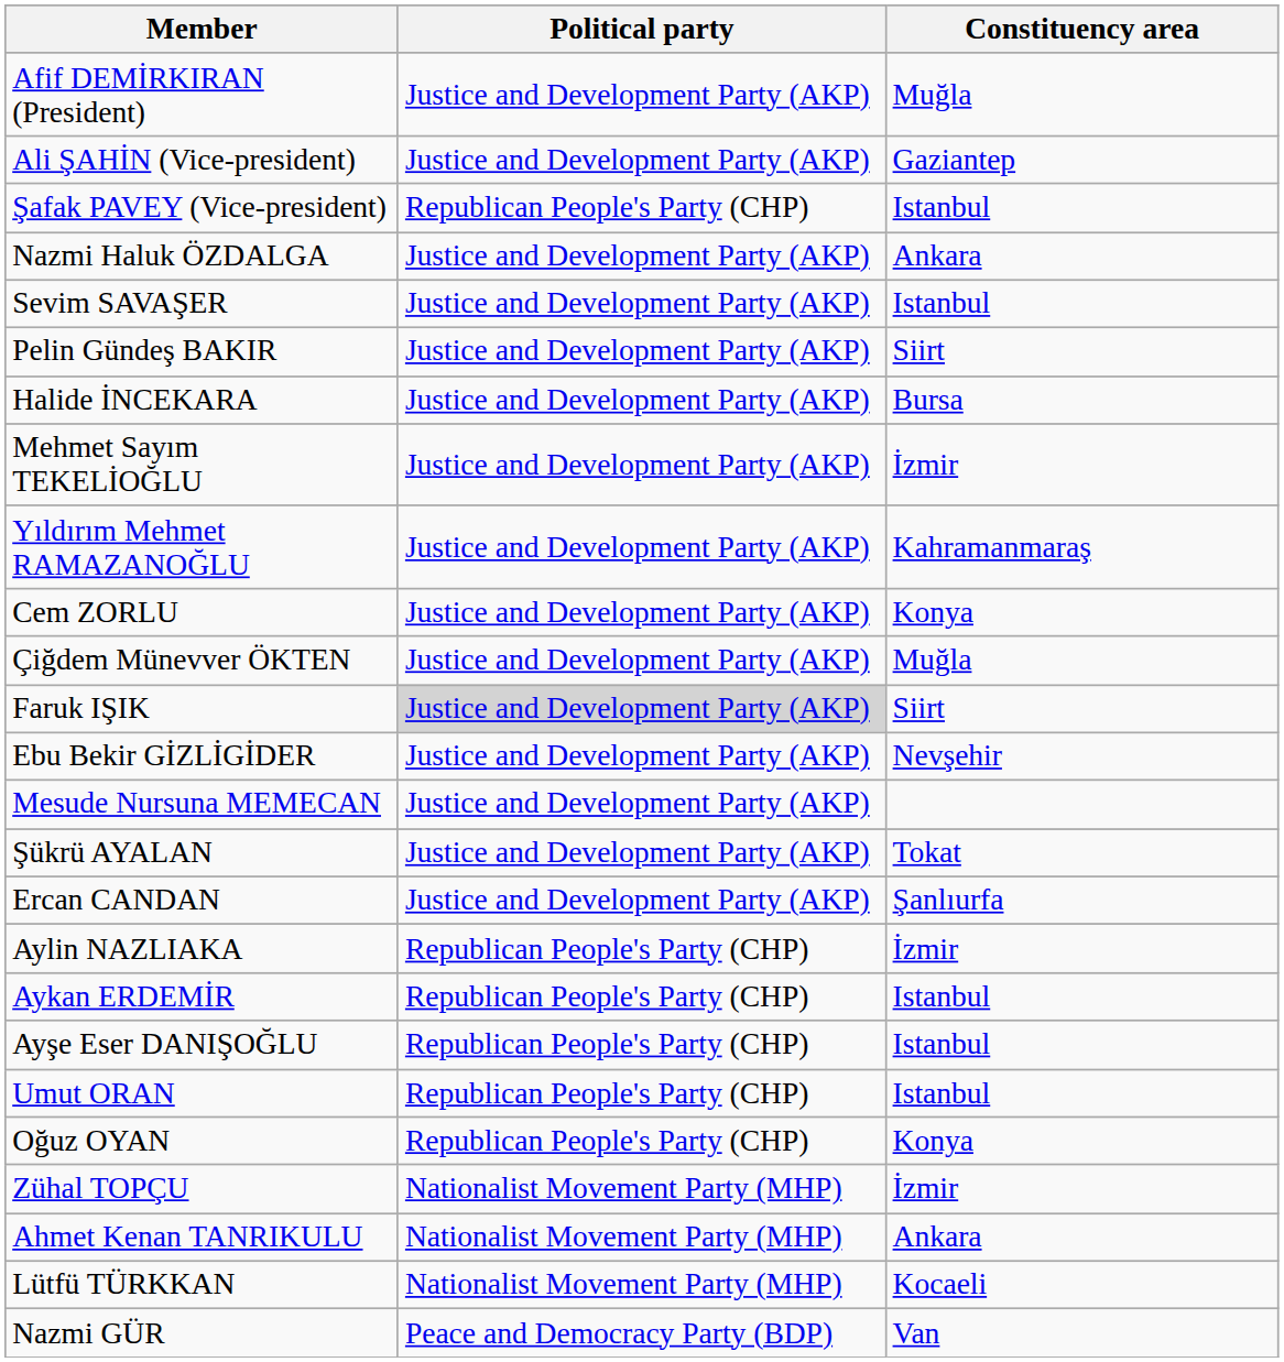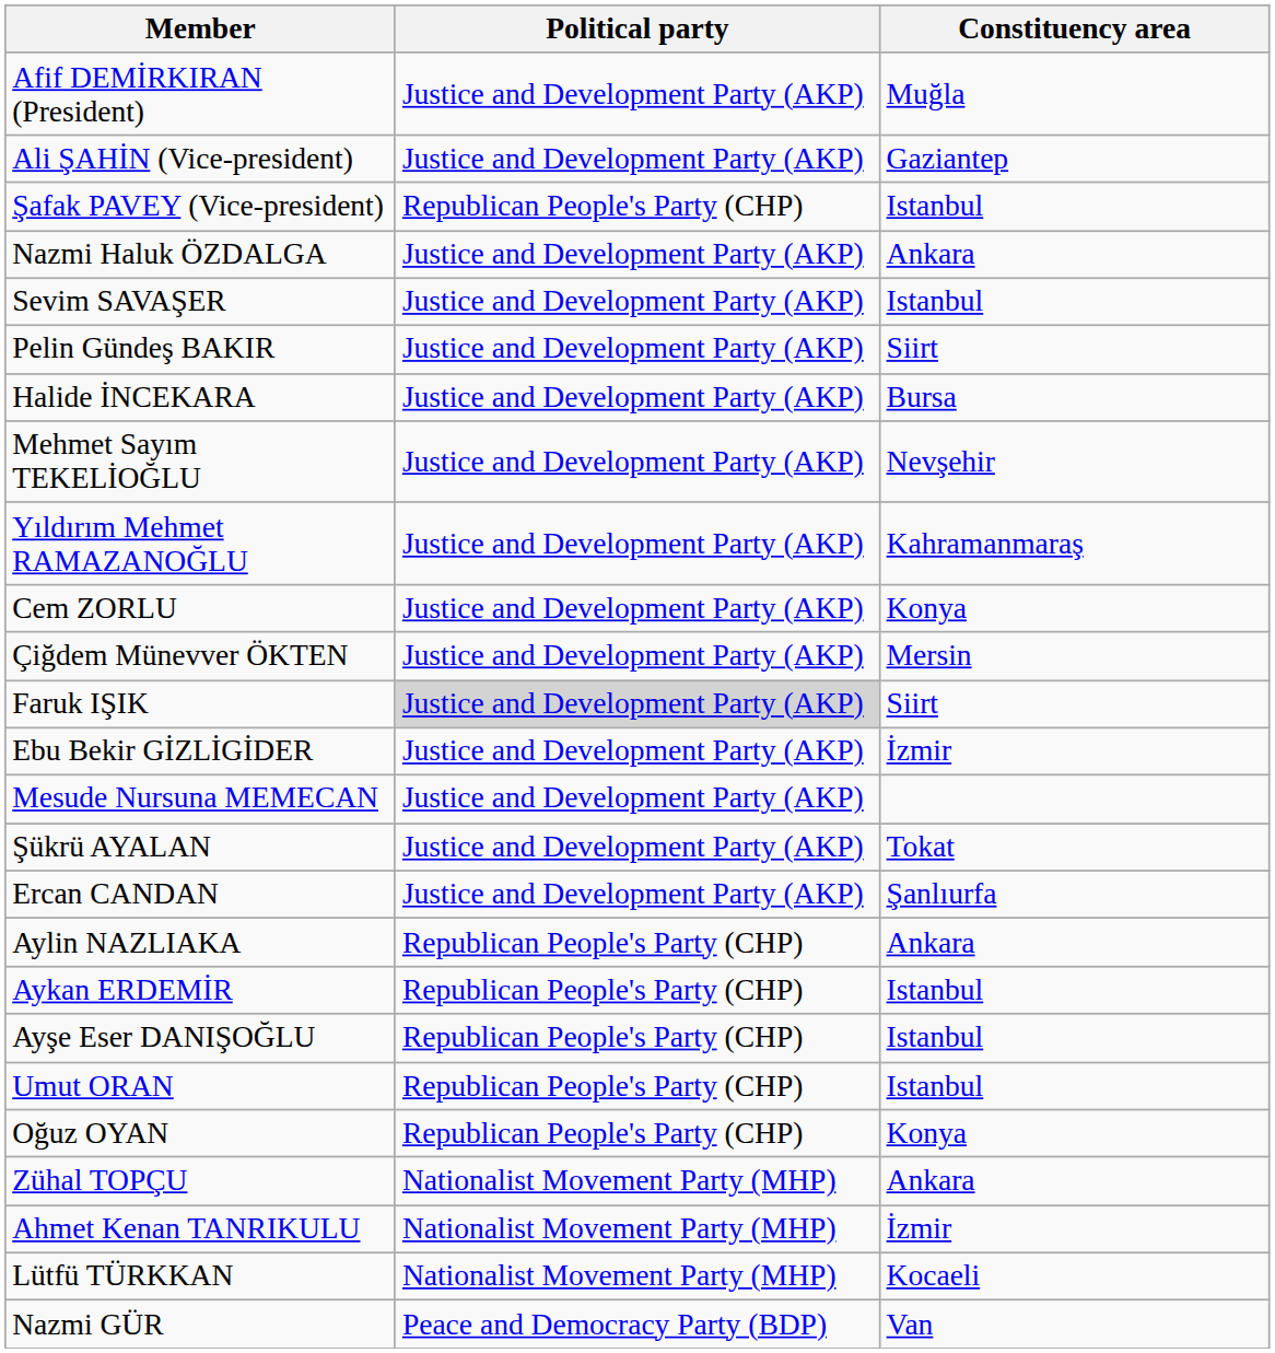 <table class="wikitable">
 <tr>
 <th style="width:200px;">Member</th>
 <th style="width:250px;">Political party</th>
 <th style="width:200px;">Constituency area</th>
 </tr>
 <tr>
 <td><a href='#'>Afif DEMİRKIRAN</a> (President)</td>
 <td><a href='#'>Justice and Development Party (AKP)</a></td>
 <td><a href='#'>Muğla</a></td>
 </tr>
 <tr>
 <td><a href='#'>Ali ŞAHİN</a> (Vice-president)</td>
 <td><a href='#'>Justice and Development Party (AKP)</a></td>
 <td><a href='#'>Gaziantep</a></td>
 </tr>
 <tr>
 <td><a href='#'>Şafak PAVEY</a> (Vice-president)</td>
 <td><a href='#'>Republican People's Party</a> (CHP)</td>
 <td><a href='#'>Istanbul</a></td>
 </tr>
 <tr>
 <td>Nazmi Haluk ÖZDALGA</td>
 <td><a href='#'>Justice and Development Party (AKP)</a></td>
 <td><a href='#'>Ankara</a></td>
 </tr>
 <tr>
 <td>Sevim SAVAŞER</td>
 <td><a href='#'>Justice and Development Party (AKP)</a></td>
 <td><a href='#'>Istanbul</a></td>
 </tr>
 <tr>
 <td>Pelin Gündeş BAKIR</td>
 <td><a href='#'>Justice and Development Party (AKP)</a></td>
 <td><a href='#'>Siirt</a></td>
 </tr>
 <tr>
 <td>Halide İNCEKARA</td>
 <td><a href='#'>Justice and Development Party (AKP)</a></td>
 <td><a href='#'>Bursa</a></td>
 </tr>
 <tr>
 <td>Mehmet Sayım TEKELİOĞLU</td>
 <td><a href='#'>Justice and Development Party (AKP)</a></td>
-<td><a href='#'>İzmir</a></td>
+<td><a href='#'>Nevşehir</a></td>
 </tr>
 <tr>
 <td><a href='#'>Yıldırım Mehmet RAMAZANOĞLU</a></td>
 <td><a href='#'>Justice and Development Party (AKP)</a></td>
 <td><a href='#'>Kahramanmaraş</a></td>
 </tr>
 <tr>
 <td>Cem ZORLU</td>
 <td><a href='#'>Justice and Development Party (AKP)</a></td>
 <td><a href='#'>Konya</a></td>
 </tr>
 <tr>
 <td>Çiğdem Münevver ÖKTEN</td>
 <td><a href='#'>Justice and Development Party (AKP)</a></td>
-<td><a href='#'>Muğla</a></td>
+<td><a href='#'>Mersin</a></td>
 </tr>
 <tr>
 <td>Faruk IŞIK</td>
 <td style="background: lightgrey;"><a href='#'>Justice and Development Party (AKP)</a></td>
 <td><a href='#'>Siirt</a></td>
 </tr>
 <tr>
 <td>Ebu Bekir GİZLİGİDER</td>
 <td><a href='#'>Justice and Development Party (AKP)</a></td>
-<td><a href='#'>Nevşehir</a></td>
+<td><a href='#'>İzmir</a></td>
 </tr>
 <tr>
 <td><a href='#'>Mesude Nursuna MEMECAN</a></td>
 <td><a href='#'>Justice and Development Party (AKP)</a></td>
 </tr>
 <tr>
 <td>Şükrü AYALAN</td>
 <td><a href='#'>Justice and Development Party (AKP)</a></td>
 <td><a href='#'>Tokat</a></td>
 </tr>
 <tr>
 <td>Ercan CANDAN</td>
 <td><a href='#'>Justice and Development Party (AKP)</a></td>
 <td><a href='#'>Şanlıurfa</a></td>
 </tr>
 <tr>
 <td>Aylin NAZLIAKA</td>
 <td><a href='#'>Republican People's Party</a> (CHP)</td>
-<td><a href='#'>İzmir</a></td>
+<td><a href='#'>Ankara</a></td>
 </tr>
 <tr>
 <td><a href='#'>Aykan ERDEMİR</a></td>
 <td><a href='#'>Republican People's Party</a> (CHP)</td>
 <td><a href='#'>Istanbul</a></td>
 </tr>
 <tr>
 <td>Ayşe Eser DANIŞOĞLU</td>
 <td><a href='#'>Republican People's Party</a> (CHP)</td>
 <td><a href='#'>Istanbul</a></td>
 </tr>
 <tr>
 <td><a href='#'>Umut ORAN</a></td>
 <td><a href='#'>Republican People's Party</a> (CHP)</td>
 <td><a href='#'>Istanbul</a></td>
 </tr>
 <tr>
 <td>Oğuz OYAN</td>
 <td><a href='#'>Republican People's Party</a> (CHP)</td>
 <td><a href='#'>Konya</a></td>
 </tr>
 <tr>
 <td><a href='#'>Zühal TOPÇU</a></td>
 <td><a href='#'>Nationalist Movement Party (MHP)</a></td>
-<td><a href='#'>İzmir</a></td>
+<td><a href='#'>Ankara</a></td>
 </tr>
 <tr>
 <td><a href='#'>Ahmet Kenan TANRIKULU</a></td>
 <td><a href='#'>Nationalist Movement Party (MHP)</a></td>
-<td><a href='#'>Ankara</a></td>
+<td><a href='#'>İzmir</a></td>
 </tr>
 <tr>
 <td>Lütfü TÜRKKAN</td>
 <td><a href='#'>Nationalist Movement Party (MHP)</a></td>
 <td><a href='#'>Kocaeli</a></td>
 </tr>
 <tr>
 <td>Nazmi GÜR</td>
 <td><a href='#'>Peace and Democracy Party (BDP)</a></td>
 <td><a href='#'>Van</a></td>
 </tr>
 </table>
